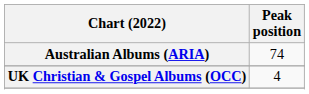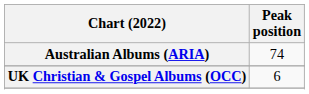 <table class="wikitable sortable plainrowheaders" style="text-align:center">
 <tr>
 <th scope="col">Chart (2022)</th>
 <th scope="col">Peak<br>position</th>
 </tr>
 <tr>
 <th scope="row">Australian Albums (<a href='#'>ARIA</a>)</th>
 <td>74</td>
 </tr>
 <tr>
 </tr>
 <tr>
 </tr>
 <tr>
 <th scope="row">UK <a href='#'>Christian & Gospel Albums</a> (<a href='#'>OCC</a>)</th>
-<td>4</td>
+<td>6</td>
 </tr>
 <tr>
 </tr>
 <tr>
 </tr>
 <tr>
 </tr>
 </table>
